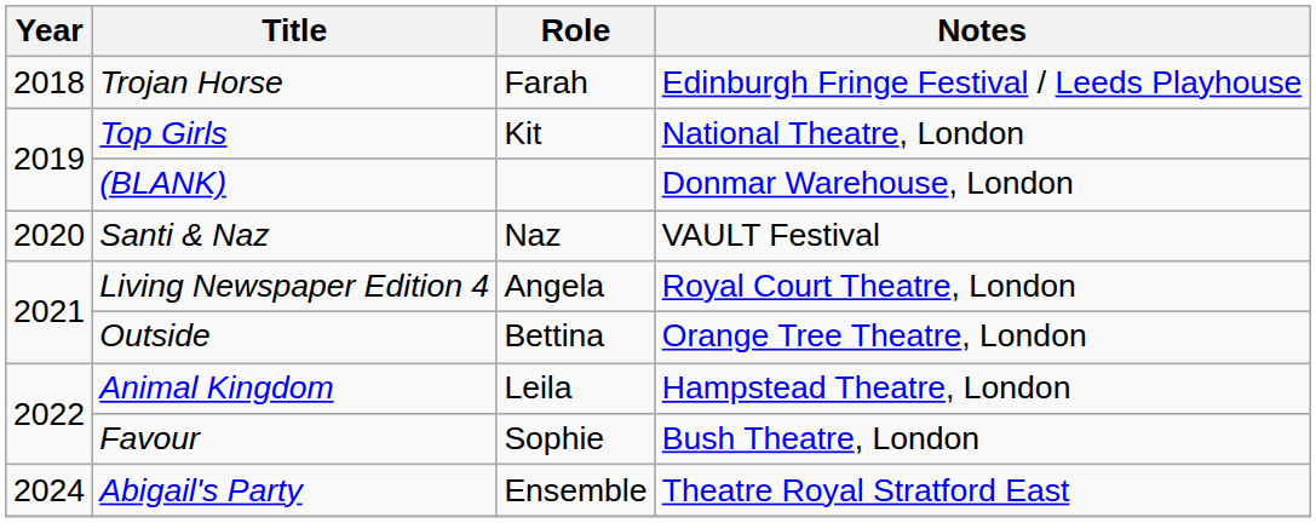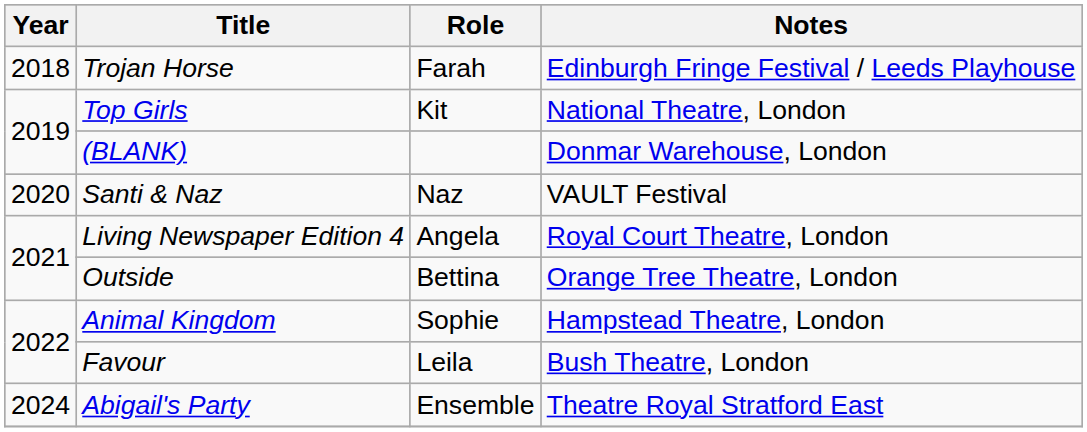 <table class="wikitable sortable">
 <tr>
 <th>Year</th>
 <th>Title</th>
 <th>Role</th>
 <th class="unsortable">Notes</th>
 </tr>
 <tr>
 <td>2018</td>
 <td><em>Trojan Horse</em></td>
 <td>Farah</td>
 <td><a href='#'>Edinburgh Fringe Festival</a> / <a href='#'>Leeds Playhouse</a></td>
 </tr>
 <tr>
 <td rowspan="2">2019</td>
 <td><em><a href='#'>Top Girls</a></em></td>
 <td>Kit</td>
 <td><a href='#'>National Theatre</a>, London</td>
 </tr>
 <tr>
 <td><em><a href='#'>(BLANK)</a></em></td>
 <td></td>
 <td><a href='#'>Donmar Warehouse</a>, London</td>
 </tr>
 <tr>
 <td>2020</td>
 <td><em>Santi & Naz</em></td>
 <td>Naz</td>
 <td>VAULT Festival</td>
 </tr>
 <tr>
 <td rowspan="2">2021</td>
 <td><em>Living Newspaper Edition 4</em></td>
 <td>Angela</td>
 <td><a href='#'>Royal Court Theatre</a>, London</td>
 </tr>
 <tr>
 <td><em>Outside</em></td>
 <td>Bettina</td>
 <td><a href='#'>Orange Tree Theatre</a>, London</td>
 </tr>
 <tr>
 <td rowspan="2">2022</td>
 <td><em><a href='#'>Animal Kingdom</a></em></td>
-<td>Leila</td>
+<td>Sophie</td>
 <td><a href='#'>Hampstead Theatre</a>, London</td>
 </tr>
 <tr>
 <td><em>Favour</em></td>
-<td>Sophie</td>
+<td>Leila</td>
 <td><a href='#'>Bush Theatre</a>, London</td>
 </tr>
 <tr>
 <td>2024</td>
 <td><em><a href='#'>Abigail's Party</a></em></td>
 <td>Ensemble</td>
 <td><a href='#'>Theatre Royal Stratford East</a></td>
 </tr>
 <tr>
 </tr>
 </table>
